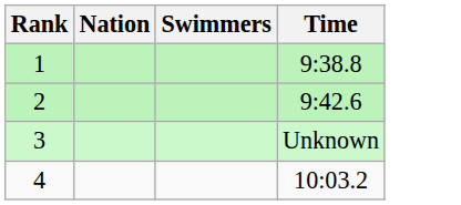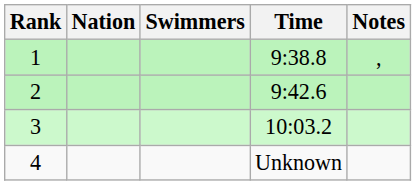 <table class="wikitable sortable" style="text-align:center">
 <tr>
 <th>Rank</th>
 <th>Nation</th>
 <th>Swimmers</th>
 <th>Time</th>
+<th>Notes</th>
 </tr>
 <tr style="background:#bbf3bb;">
 <td>1</td>
 <td align=left></td>
 <td></td>
 <td>9:38.8</td>
+<td>, </td>
 </tr>
 <tr style="background:#bbf3bb;">
 <td>2</td>
 <td align=left></td>
 <td></td>
 <td>9:42.6</td>
+<td></td>
 </tr>
 <tr style="background:#ccf9cc;">
 <td>3</td>
 <td align=left></td>
 <td></td>
-<td>Unknown</td>
+<td>10:03.2</td>
+<td></td>
 </tr>
 <tr>
 <td>4</td>
 <td align=left></td>
 <td></td>
-<td>10:03.2</td>
+<td>Unknown</td>
+<td></td>
 </tr>
 </table>
